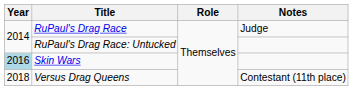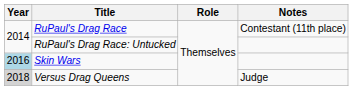 <table class="wikitable plainrowheaders sortable">
 <tr>
 <th scope="col">Year</th>
 <th scope="col">Title</th>
 <th>Role</th>
 <th>Notes</th>
 </tr>
 <tr>
 <td rowspan="2">2014</td>
 <td><a href='#'><em>RuPaul's Drag Race</em></a></td>
 <td rowspan="4">Themselves</td>
-<td>Judge</td>
+<td>Contestant (11th place)</td>
 </tr>
 <tr>
 <td><em>RuPaul's Drag Race: Untucked</em></td>
 <td></td>
 </tr>
 <tr>
 <td style="background: lightblue;">2016</td>
 <td><em><a href='#'>Skin Wars</a></em></td>
 <td></td>
 </tr>
 <tr>
-<td>2018</td>
+<td style="background: lightgrey;">2018</td>
 <td><em>Versus Drag Queens</em></td>
-<td>Contestant (11th place)</td>
+<td>Judge</td>
 </tr>
 </table>
